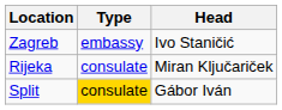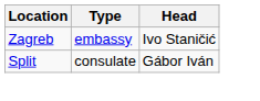 <table class="wikitable">
 <tr>
 <th>Location</th>
 <th>Type</th>
 <th>Head</th>
 </tr>
 <tr>
 <td><a href='#'>Zagreb</a></td>
 <td><a href='#'>embassy</a></td>
 <td>Ivo Staničić</td>
 </tr>
 <tr>
-<td><a href='#'>Rijeka</a></td>
-<td><a href='#'>consulate</a></td>
-<td>Miran Ključariček</td>
-</tr>
-<tr>
 <td><a href='#'>Split</a></td>
-<td style="background: gold;">consulate</td>
+<td>consulate</td>
 <td>Gábor Iván</td>
 </tr>
 </table>
